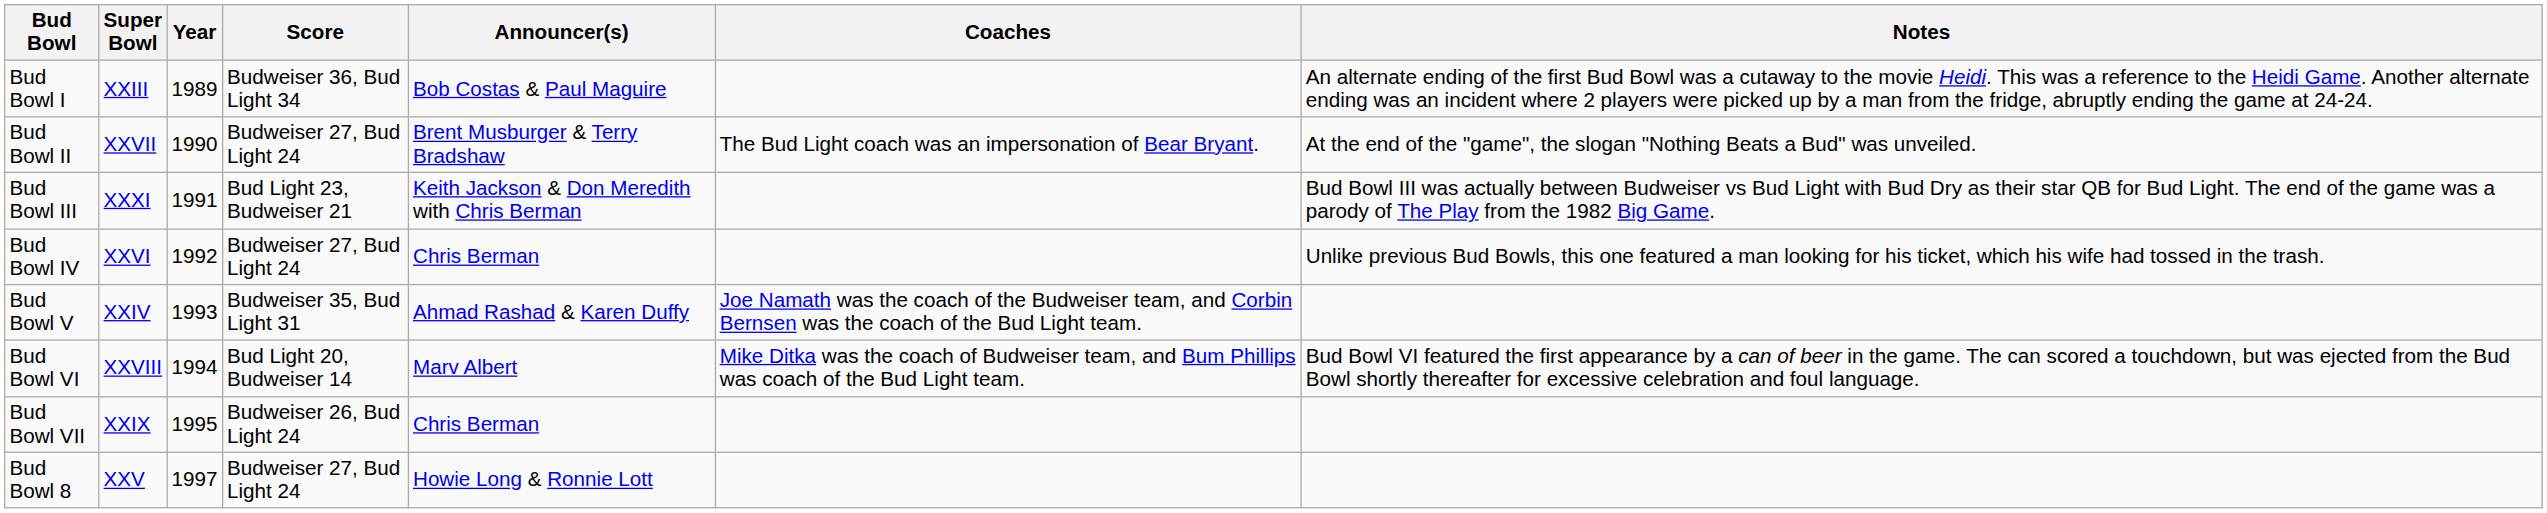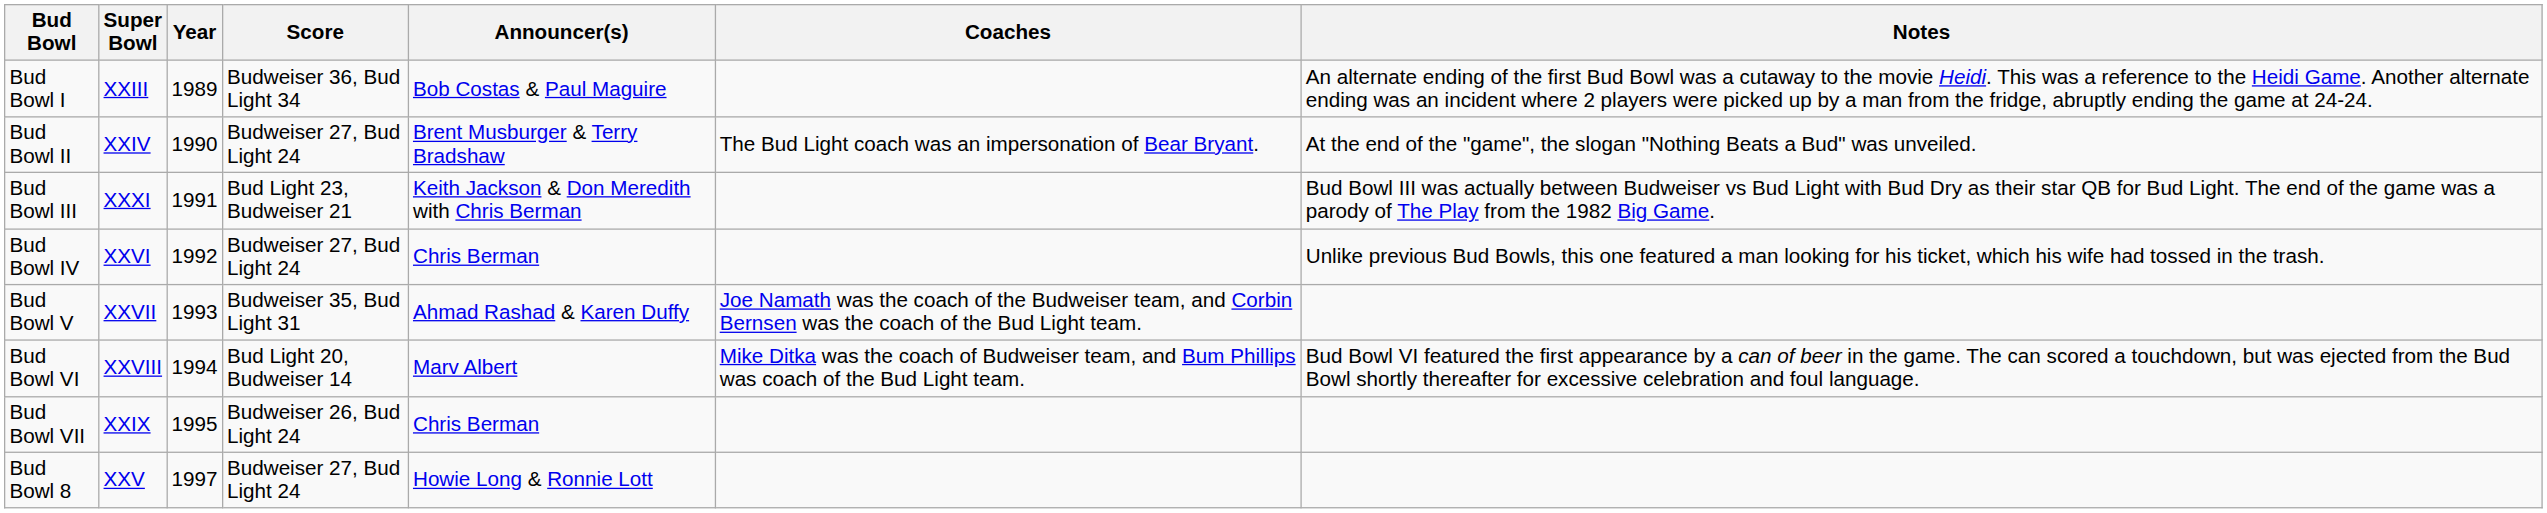 <table class="wikitable">
 <tr>
 <th>Bud<br>Bowl</th>
 <th>Super<br>Bowl</th>
 <th>Year</th>
 <th>Score</th>
 <th>Announcer(s)</th>
 <th>Coaches</th>
 <th>Notes</th>
 </tr>
 <tr>
 <td>Bud Bowl I</td>
 <td><a href='#'>XXIII</a></td>
 <td>1989</td>
 <td>Budweiser 36, Bud Light 34</td>
 <td><a href='#'>Bob Costas</a> & <a href='#'>Paul Maguire</a></td>
 <td></td>
 <td>An alternate ending of the first Bud Bowl was a cutaway to the movie <a href='#'><em>Heidi</em></a>. This was a reference to the <a href='#'>Heidi Game</a>. Another alternate ending was an incident where 2 players were picked up by a man from the fridge, abruptly ending the game at 24-24.</td>
 </tr>
 <tr>
 <td>Bud Bowl II</td>
-<td><a href='#'>XXVII</a></td>
+<td><a href='#'>XXIV</a></td>
 <td>1990</td>
 <td>Budweiser 27, Bud Light 24</td>
 <td><a href='#'>Brent Musburger</a> & <a href='#'>Terry Bradshaw</a></td>
 <td>The Bud Light coach was an impersonation of <a href='#'>Bear Bryant</a>.</td>
 <td>At the end of the "game", the slogan "Nothing Beats a Bud" was unveiled.</td>
 </tr>
 <tr>
 <td>Bud Bowl III</td>
 <td><a href='#'>XXXI</a></td>
 <td>1991</td>
 <td>Bud Light 23, Budweiser 21</td>
 <td><a href='#'>Keith Jackson</a> & <a href='#'>Don Meredith</a> with <a href='#'>Chris Berman</a></td>
 <td></td>
 <td>Bud Bowl III was actually between Budweiser vs Bud Light with Bud Dry as their star QB for Bud Light. The end of the game was a parody of <a href='#'>The Play</a> from the 1982 <a href='#'>Big Game</a>.</td>
 </tr>
 <tr>
 <td>Bud Bowl IV</td>
 <td><a href='#'>XXVI</a></td>
 <td>1992</td>
 <td>Budweiser 27, Bud Light 24</td>
 <td><a href='#'>Chris Berman</a></td>
 <td></td>
 <td>Unlike previous Bud Bowls, this one featured a man looking for his ticket, which his wife had tossed in the trash.</td>
 </tr>
 <tr>
 <td>Bud Bowl V</td>
-<td><a href='#'>XXIV</a></td>
+<td><a href='#'>XXVII</a></td>
 <td>1993</td>
 <td>Budweiser 35, Bud Light 31</td>
 <td><a href='#'>Ahmad Rashad</a> & <a href='#'>Karen Duffy</a></td>
 <td><a href='#'>Joe Namath</a> was the coach of the Budweiser team, and <a href='#'>Corbin Bernsen</a> was the coach of the Bud Light team.</td>
 <td></td>
 </tr>
 <tr>
 <td>Bud Bowl VI</td>
 <td><a href='#'>XXVIII</a></td>
 <td>1994</td>
 <td>Bud Light 20, Budweiser 14</td>
 <td><a href='#'>Marv Albert</a></td>
 <td><a href='#'>Mike Ditka</a> was the coach of Budweiser team, and <a href='#'>Bum Phillips</a> was coach of the Bud Light team.</td>
 <td>Bud Bowl VI featured the first appearance by a <em>can of beer</em> in the game. The can scored a touchdown, but was ejected from the Bud Bowl shortly thereafter for excessive celebration and foul language.</td>
 </tr>
 <tr>
 <td>Bud Bowl VII</td>
 <td><a href='#'>XXIX</a></td>
 <td>1995</td>
 <td>Budweiser 26, Bud Light 24</td>
 <td><a href='#'>Chris Berman</a></td>
 <td></td>
 <td></td>
 </tr>
 <tr>
 <td>Bud Bowl 8</td>
 <td><a href='#'>XXV</a></td>
 <td>1997</td>
 <td>Budweiser 27, Bud Light 24</td>
 <td><a href='#'>Howie Long</a> & <a href='#'>Ronnie Lott</a></td>
 <td></td>
 <td></td>
 </tr>
 </table>
